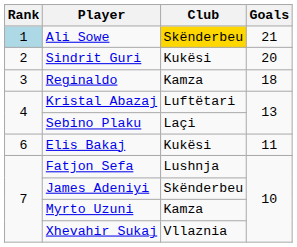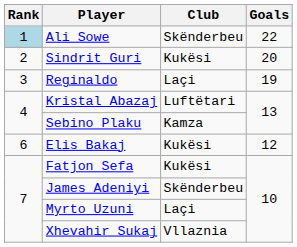 <table class="wikitable" style="text-align:center">
 <tr>
 <th>Rank</th>
 <th>Player</th>
 <th>Club</th>
 <th>Goals</th>
 </tr>
 <tr>
 <td style="background: lightblue;">1</td>
 <td align="left"> <a href='#'>Ali Sowe</a></td>
-<td align="left" style="background: gold;">Skënderbeu</td>
-<td>21</td>
+<td align="left">Skënderbeu</td>
+<td>22</td>
 </tr>
 <tr>
 <td>2</td>
 <td align="left"> <a href='#'>Sindrit Guri</a></td>
 <td align="left">Kukësi</td>
 <td>20</td>
 </tr>
 <tr>
 <td>3</td>
 <td align="left"> <a href='#'>Reginaldo</a></td>
-<td align="left">Kamza</td>
-<td>18</td>
+<td align="left">Laçi</td>
+<td>19</td>
 </tr>
 <tr>
 <td rowspan="2">4</td>
 <td align="left"> <a href='#'>Kristal Abazaj</a></td>
 <td align="left">Luftëtari</td>
 <td rowspan="2">13</td>
 </tr>
 <tr>
 <td align="left"> <a href='#'>Sebino Plaku</a></td>
-<td align="left">Laçi</td>
+<td align="left">Kamza</td>
 </tr>
 <tr>
 <td>6</td>
 <td align="left"> <a href='#'>Elis Bakaj</a></td>
 <td align="left">Kukësi</td>
-<td>11</td>
+<td>12</td>
 </tr>
 <tr>
 <td rowspan="4">7</td>
 <td align="left"> <a href='#'>Fatjon Sefa</a></td>
-<td align="left">Lushnja</td>
+<td align="left">Kukësi</td>
 <td rowspan="4">10</td>
 </tr>
 <tr>
 <td align="left"> <a href='#'>James Adeniyi</a></td>
 <td align="left">Skënderbeu</td>
 </tr>
 <tr>
 <td align="left"> <a href='#'>Myrto Uzuni</a></td>
-<td align="left">Kamza</td>
+<td align="left">Laçi</td>
 </tr>
 <tr>
 <td align="left"> <a href='#'>Xhevahir Sukaj</a></td>
 <td align="left">Vllaznia</td>
 </tr>
 </table>
